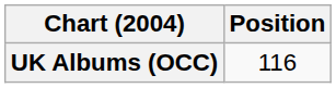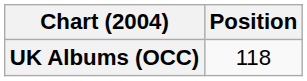 <table class="wikitable plainrowheaders" style="text-align:center">
 <tr>
 <th scope="col">Chart (2004)</th>
 <th scope="col">Position</th>
 </tr>
 <tr>
 <th scope="row">UK Albums (OCC)</th>
-<td>116</td>
+<td>118</td>
 </tr>
 </table>
